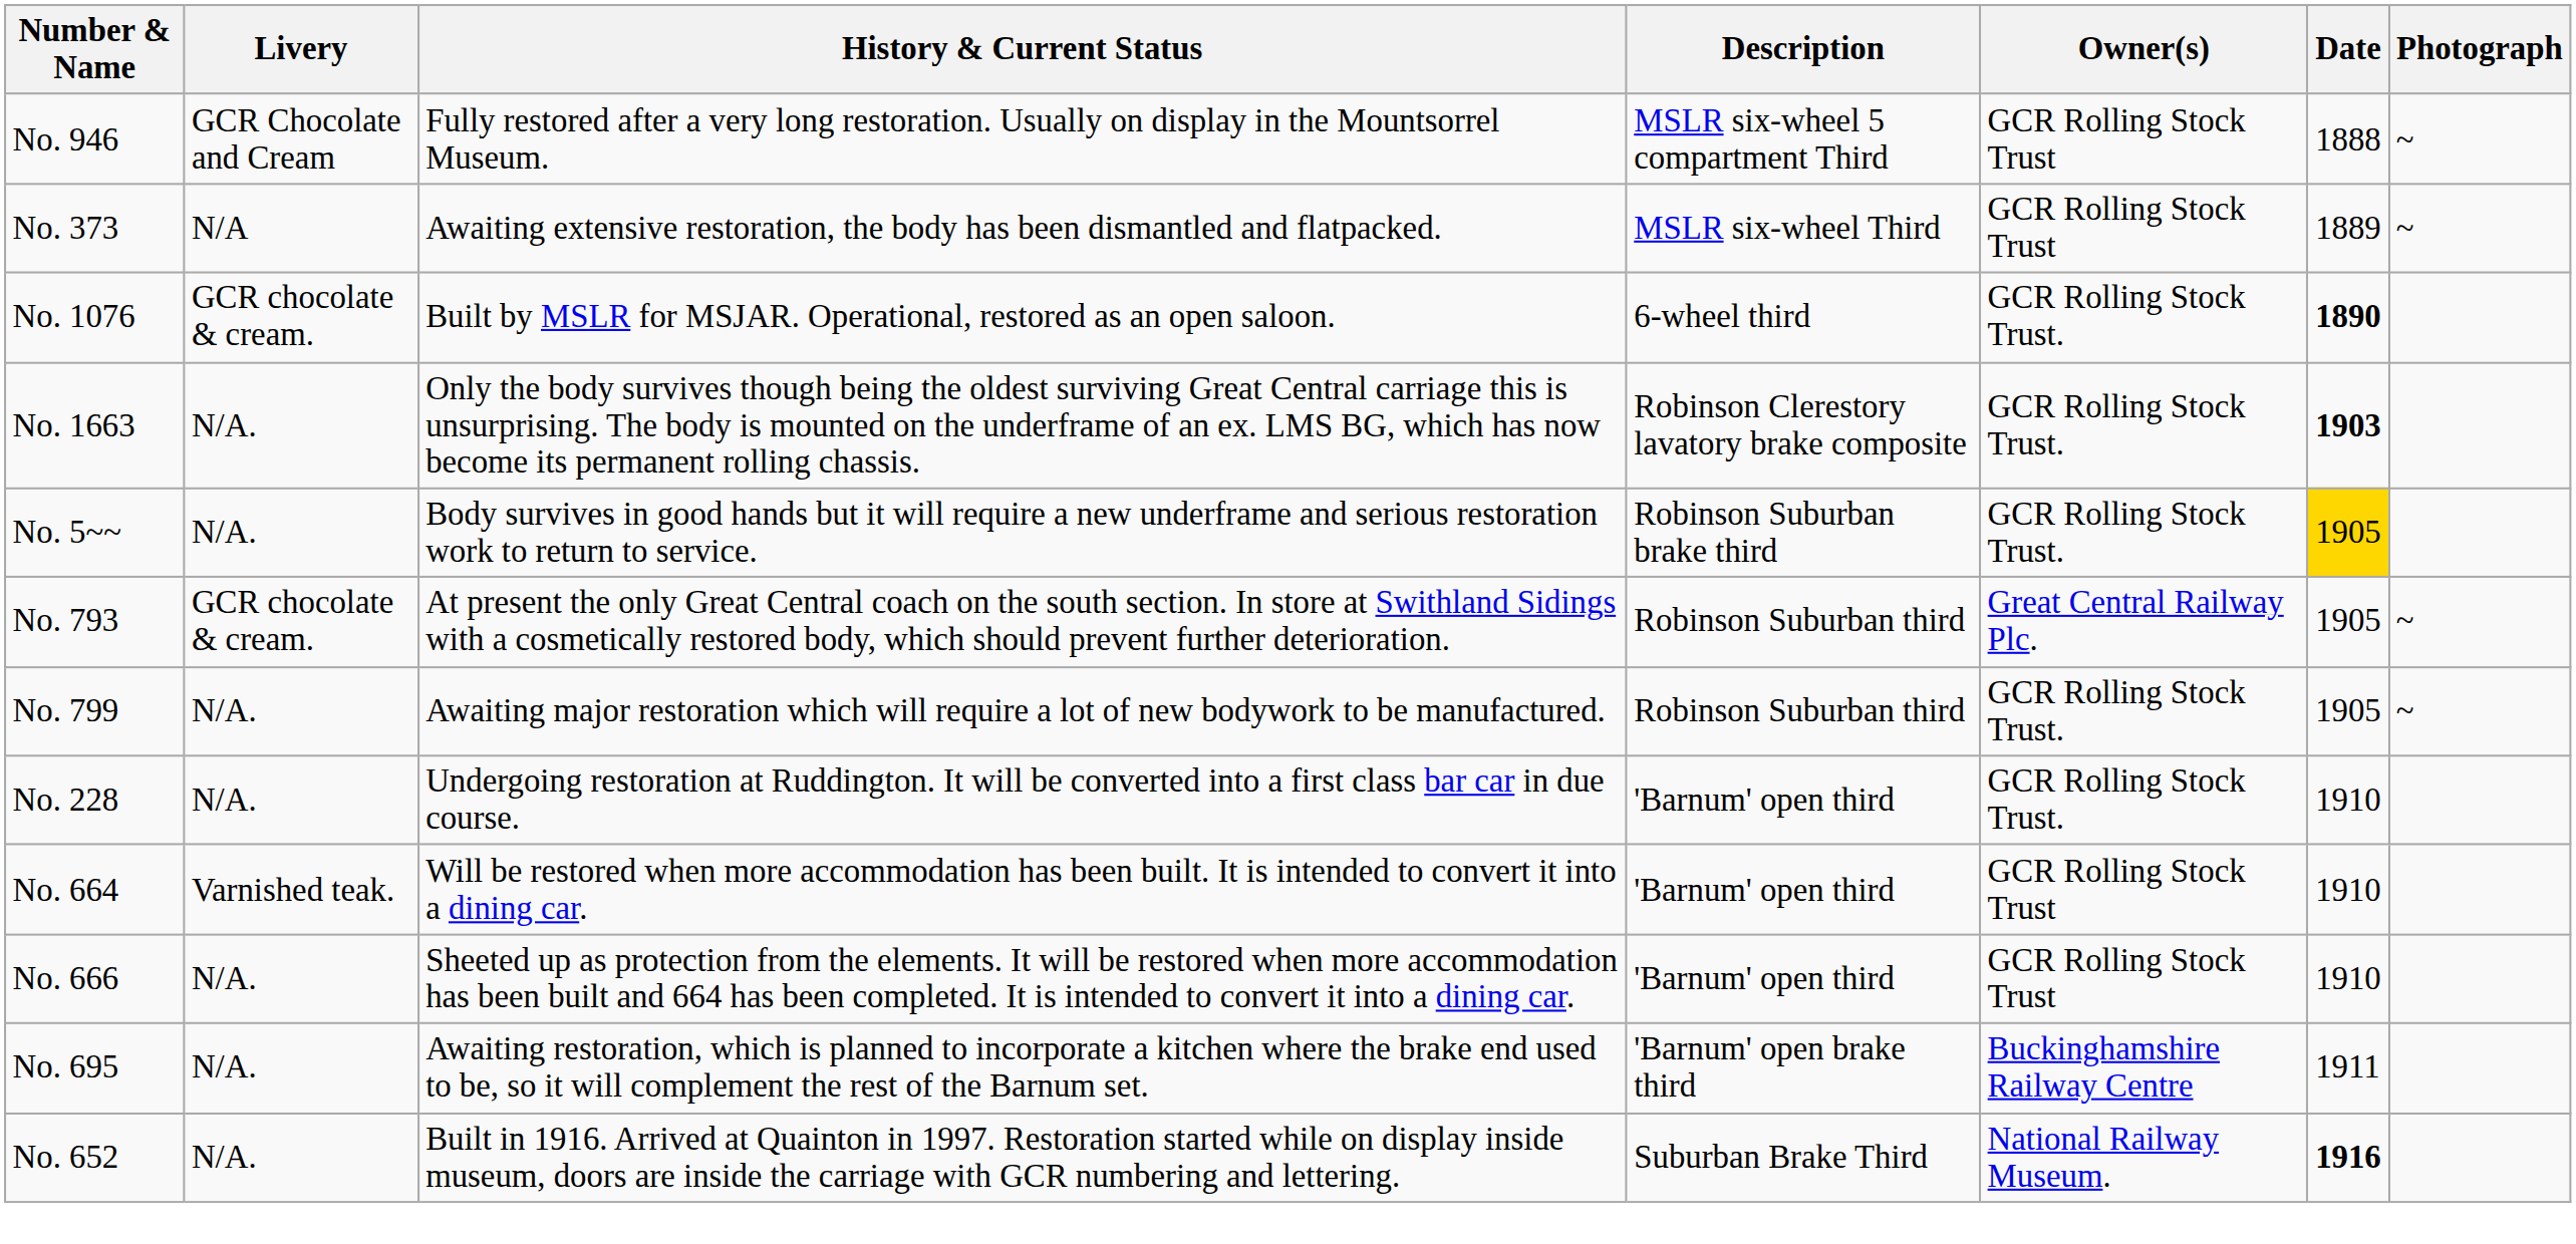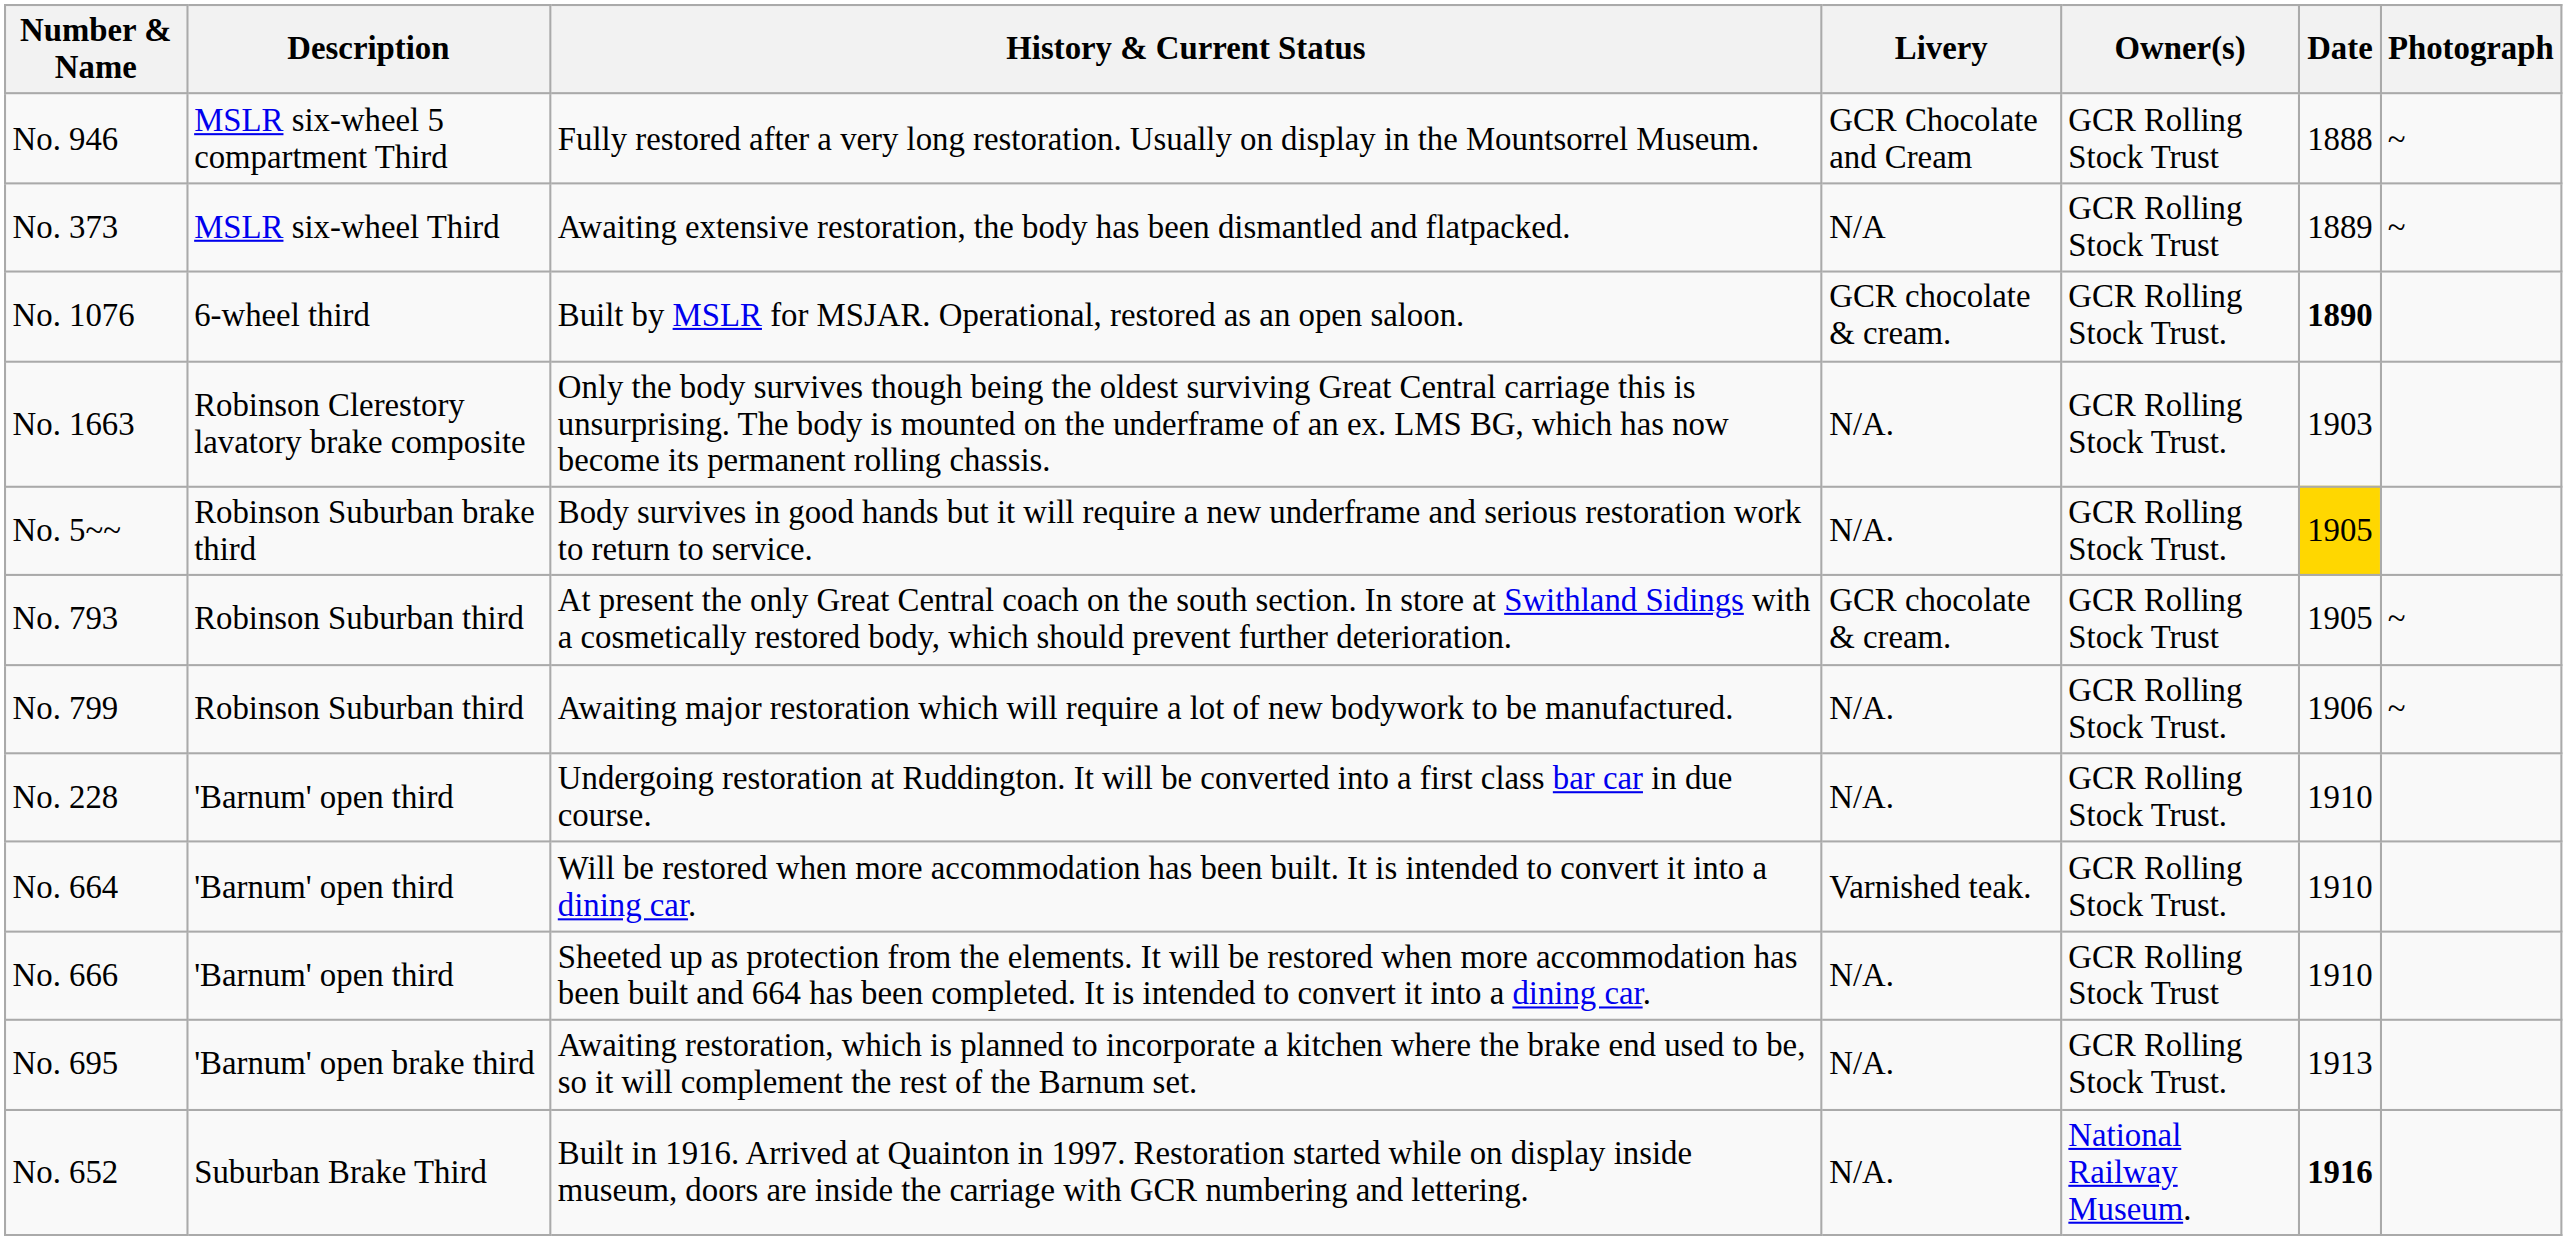 <table class="wikitable">
 <tr>
 <th>Number & Name</th>
+<th>Description</th>
+<th>History & Current Status</th>
 <th>Livery</th>
-<th>History & Current Status</th>
-<th>Description</th>
 <th>Owner(s)</th>
 <th>Date</th>
 <th>Photograph</th>
 </tr>
 <tr>
 <td>No. 946</td>
+<td><a href='#'>MSLR</a> six-wheel 5 compartment Third</td>
+<td>Fully restored after a very long restoration. Usually on display in the Mountsorrel Museum.</td>
 <td>GCR Chocolate and Cream</td>
-<td>Fully restored after a very long restoration. Usually on display in the Mountsorrel Museum.</td>
-<td><a href='#'>MSLR</a> six-wheel 5 compartment Third</td>
 <td>GCR Rolling Stock Trust</td>
 <td>1888</td>
 <td>~</td>
 </tr>
 <tr>
 <td>No. 373</td>
+<td><a href='#'>MSLR</a> six-wheel Third</td>
+<td>Awaiting extensive restoration, the body has been dismantled and flatpacked.</td>
 <td>N/A</td>
-<td>Awaiting extensive restoration, the body has been dismantled and flatpacked.</td>
-<td><a href='#'>MSLR</a> six-wheel Third</td>
 <td>GCR Rolling Stock Trust</td>
 <td>1889</td>
 <td>~</td>
 </tr>
 <tr>
 <td>No. 1076</td>
+<td>6-wheel third</td>
+<td>Built by <a href='#'>MSLR</a> for MSJAR. Operational, restored as an open saloon.</td>
 <td>GCR chocolate & cream.</td>
-<td>Built by <a href='#'>MSLR</a> for MSJAR. Operational, restored as an open saloon.</td>
-<td>6-wheel third</td>
 <td>GCR Rolling Stock Trust.</td>
 <td><strong>1890</strong></td>
 <td></td>
 </tr>
 <tr>
 <td>No. 1663</td>
+<td>Robinson Clerestory lavatory brake composite</td>
+<td>Only the body survives though being the oldest surviving Great Central carriage this is unsurprising. The body is mounted on the underframe of an ex. LMS BG, which has now become its permanent rolling chassis.</td>
 <td>N/A.</td>
-<td>Only the body survives though being the oldest surviving Great Central carriage this is unsurprising. The body is mounted on the underframe of an ex. LMS BG, which has now become its permanent rolling chassis.</td>
-<td>Robinson Clerestory lavatory brake composite</td>
 <td>GCR Rolling Stock Trust.</td>
-<td><strong>1903</strong></td>
+<td>1903</td>
 <td><br></td>
 </tr>
 <tr>
 <td>No. 5~~</td>
+<td>Robinson Suburban brake third</td>
+<td>Body survives in good hands but it will require a new underframe and serious restoration work to return to service.</td>
 <td>N/A.</td>
-<td>Body survives in good hands but it will require a new underframe and serious restoration work to return to service.</td>
-<td>Robinson Suburban brake third</td>
 <td>GCR Rolling Stock Trust.</td>
 <td style="background: gold;">1905</td>
 <td></td>
 </tr>
 <tr>
 <td>No. 793</td>
+<td>Robinson Suburban third</td>
+<td>At present the only Great Central coach on the south section. In store at <a href='#'>Swithland Sidings</a> with a cosmetically restored body, which should prevent further deterioration.</td>
 <td>GCR chocolate & cream.</td>
-<td>At present the only Great Central coach on the south section. In store at <a href='#'>Swithland Sidings</a> with a cosmetically restored body, which should prevent further deterioration.</td>
-<td>Robinson Suburban third</td>
-<td><a href='#'>Great Central Railway Plc</a>.</td>
+<td>GCR Rolling Stock Trust</td>
 <td>1905</td>
 <td>~</td>
 </tr>
 <tr>
 <td>No. 799</td>
+<td>Robinson Suburban third</td>
+<td>Awaiting major restoration which will require a lot of new bodywork to be manufactured.</td>
 <td>N/A.</td>
-<td>Awaiting major restoration which will require a lot of new bodywork to be manufactured.</td>
-<td>Robinson Suburban third</td>
 <td>GCR Rolling Stock Trust.</td>
-<td>1905</td>
+<td>1906</td>
 <td>~</td>
 </tr>
 <tr>
 <td>No. 228</td>
+<td>'Barnum' open third</td>
+<td>Undergoing restoration at Ruddington. It will be converted into a first class <a href='#'>bar car</a> in due course.</td>
 <td>N/A.</td>
-<td>Undergoing restoration at Ruddington. It will be converted into a first class <a href='#'>bar car</a> in due course.</td>
-<td>'Barnum' open third</td>
 <td>GCR Rolling Stock Trust.</td>
 <td>1910</td>
 <td></td>
 </tr>
 <tr>
 <td>No. 664</td>
+<td>'Barnum' open third</td>
+<td>Will be restored when more accommodation has been built. It is intended to convert it into a <a href='#'>dining car</a>.</td>
 <td>Varnished teak.</td>
-<td>Will be restored when more accommodation has been built. It is intended to convert it into a <a href='#'>dining car</a>.</td>
-<td>'Barnum' open third</td>
-<td>GCR Rolling Stock Trust</td>
+<td>GCR Rolling Stock Trust.</td>
 <td>1910</td>
 <td></td>
 </tr>
 <tr>
 <td>No. 666</td>
+<td>'Barnum' open third</td>
+<td>Sheeted up as protection from the elements. It will be restored when more accommodation has been built and 664 has been completed. It is intended to convert it into a <a href='#'>dining car</a>.</td>
 <td>N/A.</td>
-<td>Sheeted up as protection from the elements. It will be restored when more accommodation has been built and 664 has been completed. It is intended to convert it into a <a href='#'>dining car</a>.</td>
-<td>'Barnum' open third</td>
 <td>GCR Rolling Stock Trust</td>
 <td>1910</td>
 <td></td>
 </tr>
 <tr>
 <td>No. 695</td>
+<td>'Barnum' open brake third</td>
+<td>Awaiting restoration, which is planned to incorporate a kitchen where the brake end used to be, so it will complement the rest of the Barnum set.</td>
 <td>N/A.</td>
-<td>Awaiting restoration, which is planned to incorporate a kitchen where the brake end used to be, so it will complement the rest of the Barnum set.</td>
-<td>'Barnum' open brake third</td>
-<td><a href='#'>Buckinghamshire Railway Centre</a></td>
-<td>1911</td>
+<td>GCR Rolling Stock Trust.</td>
+<td>1913</td>
 <td></td>
 </tr>
 <tr>
 <td>No. 652</td>
+<td>Suburban Brake Third</td>
+<td>Built in 1916. Arrived at Quainton in 1997. Restoration started while on display inside museum, doors are inside the carriage with GCR numbering and lettering.</td>
 <td>N/A.</td>
-<td>Built in 1916. Arrived at Quainton in 1997. Restoration started while on display inside museum, doors are inside the carriage with GCR numbering and lettering.</td>
-<td>Suburban Brake Third</td>
 <td><a href='#'>National Railway Museum</a>.</td>
 <td><strong>1916</strong></td>
 <td></td>
 </tr>
 </table>
